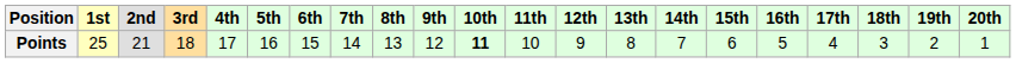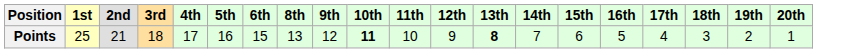 <table class="wikitable" style="font-size:85%; text-align:center">
 <tr>
 <th>Position</th>
 <td style="background:#FFFFBF;"> <strong>1st</strong> </td>
 <td style="background:#DFDFDF;"> <strong>2nd</strong> </td>
 <td style="background:#FFDF9F;"> <strong>3rd</strong> </td>
 <td style="background:#DFFFDF;"> <strong>4th</strong> </td>
 <td style="background:#DFFFDF;"> <strong>5th</strong> </td>
 <td style="background:#DFFFDF;"> <strong>6th</strong> </td>
-<td style="background:#DFFFDF;"> <strong>7th</strong> </td>
 <td style="background:#DFFFDF;"> <strong>8th</strong> </td>
 <td style="background:#DFFFDF;"> <strong>9th</strong> </td>
 <td style="background:#DFFFDF;"> <strong>10th</strong> </td>
 <td style="background:#DFFFDF;"> <strong>11th</strong> </td>
 <td style="background:#DFFFDF;"> <strong>12th</strong> </td>
 <td style="background:#DFFFDF;"> <strong>13th</strong> </td>
 <td style="background:#DFFFDF;"> <strong>14th</strong> </td>
 <td style="background:#DFFFDF;"> <strong>15th</strong> </td>
 <td style="background:#DFFFDF;"> <strong>16th</strong> </td>
 <td style="background:#DFFFDF;"> <strong>17th</strong> </td>
 <td style="background:#DFFFDF;"> <strong>18th</strong> </td>
 <td style="background:#DFFFDF;"> <strong>19th</strong> </td>
 <td style="background:#DFFFDF;"> <strong>20th</strong> </td>
 </tr>
 <tr>
 <th>Points</th>
 <td style="background:#FFFFBF;">25</td>
 <td style="background:#DFDFDF;">21</td>
 <td style="background:#FFDF9F;">18</td>
 <td style="background:#DFFFDF;">17</td>
 <td style="background:#DFFFDF;">16</td>
 <td style="background:#DFFFDF;">15</td>
-<td style="background:#DFFFDF;">14</td>
 <td style="background:#DFFFDF;">13</td>
 <td style="background:#DFFFDF;">12</td>
 <td style="background:#DFFFDF;"><strong>11</strong></td>
 <td style="background:#DFFFDF;">10</td>
 <td style="background:#DFFFDF;">9</td>
-<td style="background:#DFFFDF;">8</td>
+<td style="background:#DFFFDF;"><strong>8</strong></td>
 <td style="background:#DFFFDF;">7</td>
 <td style="background:#DFFFDF;">6</td>
 <td style="background:#DFFFDF;">5</td>
 <td style="background:#DFFFDF;">4</td>
 <td style="background:#DFFFDF;">3</td>
 <td style="background:#DFFFDF;">2</td>
 <td style="background:#DFFFDF;">1</td>
 </tr>
 </table>
